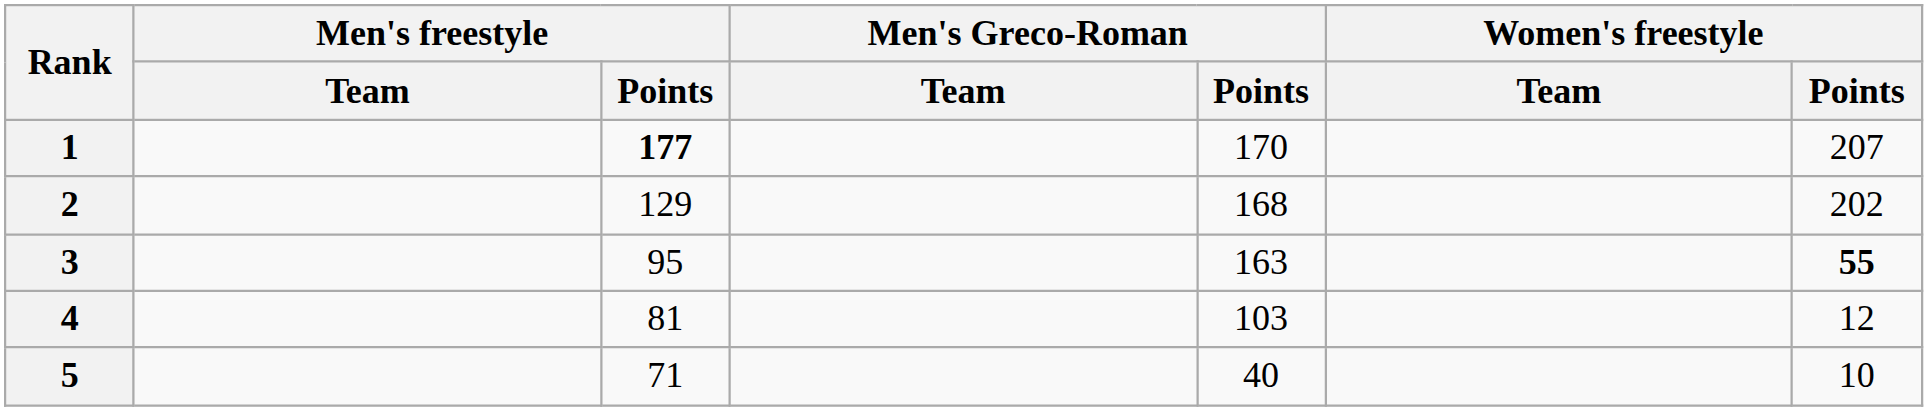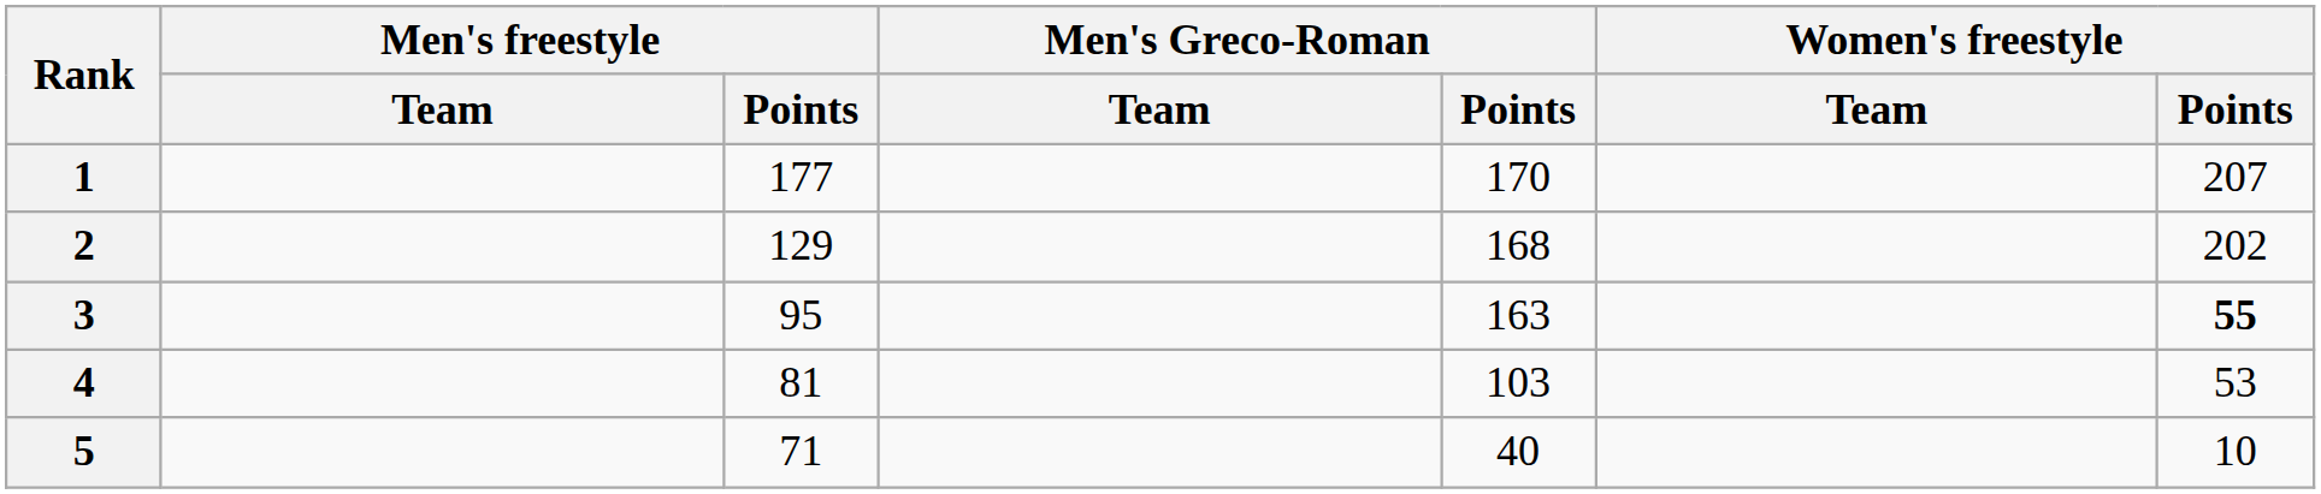 <table class="wikitable" style="text-align:center;">
 <tr>
 <th width=50 rowspan="2">Rank</th>
 <th colspan="2">Men's freestyle</th>
 <th colspan="2">Men's Greco-Roman</th>
 <th colspan="2">Women's freestyle</th>
 </tr>
 <tr>
 <th width=200>Team</th>
 <th width=50>Points</th>
 <th width=200>Team</th>
 <th width=50>Points</th>
 <th width=200>Team</th>
 <th width=50>Points</th>
 </tr>
 <tr>
 <th>1</th>
 <td align=left></td>
-<td><strong>177</strong></td>
+<td>177</td>
 <td align=left></td>
 <td>170</td>
 <td align=left></td>
 <td>207</td>
 </tr>
 <tr>
 <th>2</th>
 <td align=left></td>
 <td>129</td>
 <td align=left></td>
 <td>168</td>
 <td align=left></td>
 <td>202</td>
 </tr>
 <tr>
 <th>3</th>
 <td align=left></td>
 <td>95</td>
 <td align=left></td>
 <td>163</td>
 <td align=left></td>
 <td><strong>55</strong></td>
 </tr>
 <tr>
 <th>4</th>
 <td align=left></td>
 <td>81</td>
 <td align=left></td>
 <td>103</td>
 <td align=left></td>
-<td>12</td>
+<td>53</td>
 </tr>
 <tr>
 <th>5</th>
 <td align=left></td>
 <td>71</td>
 <td align=left></td>
 <td>40</td>
 <td align=left></td>
 <td>10</td>
 </tr>
 </table>
